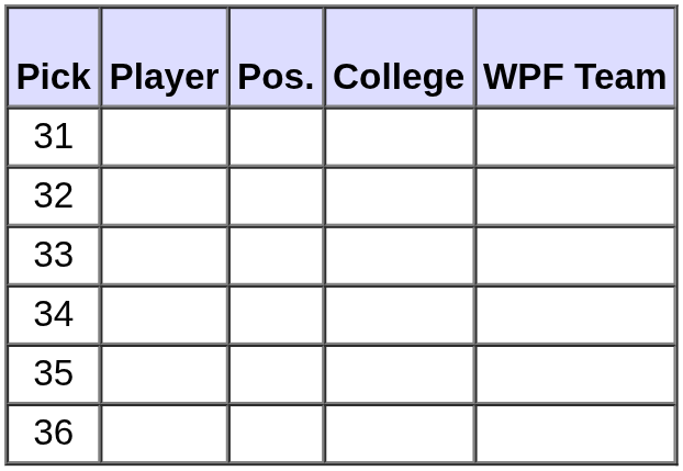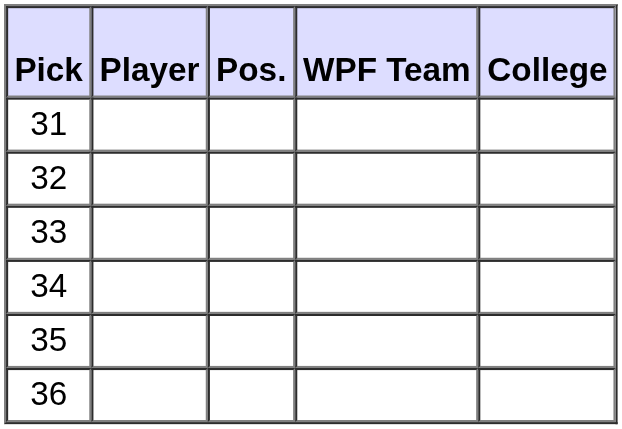 <table style="text-align: center" border="1" cellpadding="3" cellspacing="0">
 <tr>
 <th style="background:#ddf;"><br>Pick</th>
 <th style="background:#ddf;"><br>Player</th>
 <th style="background:#ddf;"><br>Pos.</th>
+<th style="background:#ddf;"><br>WPF Team</th>
 <th style="background:#ddf;"><br>College</th>
-<th style="background:#ddf;"><br>WPF Team</th>
 </tr>
 <tr>
 <td>31</td>
 <td></td>
 <td></td>
 <td></td>
 <td></td>
 </tr>
 <tr>
 <td>32</td>
 <td></td>
 <td></td>
 <td></td>
 <td></td>
 </tr>
 <tr>
 <td>33</td>
 <td></td>
 <td></td>
 <td></td>
 <td></td>
 </tr>
 <tr>
 <td>34</td>
 <td></td>
 <td></td>
 <td></td>
 <td></td>
 </tr>
 <tr>
 <td>35</td>
 <td></td>
 <td></td>
 <td></td>
 <td></td>
 </tr>
 <tr>
 <td>36</td>
 <td></td>
 <td></td>
 <td></td>
 <td></td>
 </tr>
 </table>
